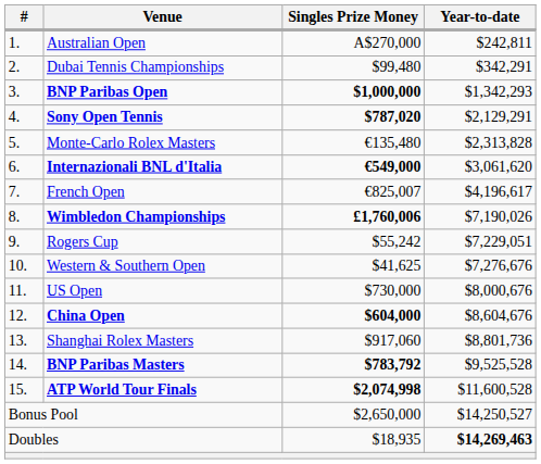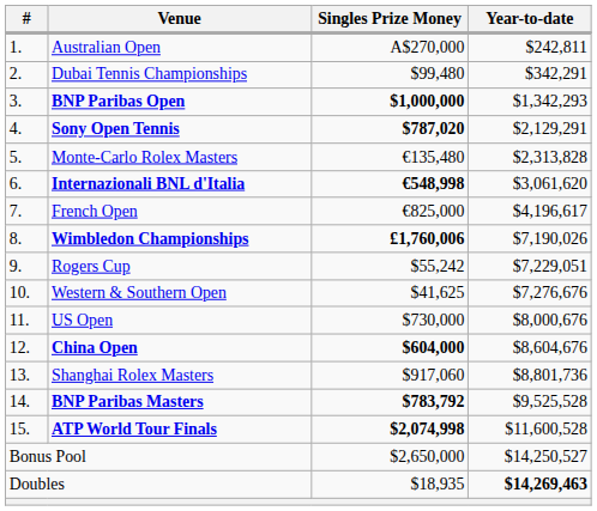 <table class="wikitable" style="font-size:90%">
 <tr>
 <th style="width:30px;">#</th>
 <th style="width:222px;">Venue</th>
 <th style="width:130px;">Singles Prize Money</th>
 <th style="width:100px;">Year-to-date</th>
 </tr>
 <tr style="text-align:center; border-bottom:3px solid darkgrey">
 </tr>
 <tr>
 <td>1.</td>
 <td><a href='#'>Australian Open</a></td>
 <td style="text-align:right;">A$270,000</td>
 <td style="text-align:right;">$242,811</td>
 </tr>
 <tr>
 <td>2.</td>
 <td><a href='#'>Dubai Tennis Championships</a></td>
 <td style="text-align:right;">$99,480</td>
 <td style="text-align:right;">$342,291</td>
 </tr>
 <tr>
 <td>3.</td>
 <td><strong><a href='#'>BNP Paribas Open</a></strong></td>
 <td style="text-align:right;"><strong>$1,000,000</strong></td>
 <td style="text-align:right;">$1,342,293</td>
 </tr>
 <tr>
 <td>4.</td>
 <td><strong><a href='#'>Sony Open Tennis</a></strong></td>
 <td style="text-align:right;"><strong> $787,020</strong></td>
 <td style="text-align:right;">$2,129,291</td>
 </tr>
 <tr>
 <td>5.</td>
 <td><a href='#'>Monte-Carlo Rolex Masters</a></td>
 <td style="text-align:right;">€135,480</td>
 <td style="text-align:right;">$2,313,828</td>
 </tr>
 <tr>
 <td>6.</td>
 <td><strong><a href='#'>Internazionali BNL d'Italia</a></strong></td>
-<td style="text-align:right;"><strong> €549,000</strong></td>
+<td style="text-align:right;"><strong> €548,998</strong></td>
 <td style="text-align:right;">$3,061,620</td>
 </tr>
 <tr>
 <td>7.</td>
 <td><a href='#'>French Open</a></td>
-<td style="text-align:right;">€825,007</td>
+<td style="text-align:right;">€825,000</td>
 <td style="text-align:right;">$4,196,617</td>
 </tr>
 <tr>
 <td>8.</td>
 <td><strong><a href='#'>Wimbledon Championships</a></strong></td>
 <td style="text-align:right;"><strong> £1,760,006</strong></td>
 <td style="text-align:right;">$7,190,026</td>
 </tr>
 <tr>
 <td>9.</td>
 <td><a href='#'>Rogers Cup</a></td>
 <td style="text-align:right;">$55,242</td>
 <td style="text-align:right;">$7,229,051</td>
 </tr>
 <tr>
 <td>10.</td>
 <td><a href='#'>Western & Southern Open</a></td>
 <td style="text-align:right;">$41,625</td>
 <td style="text-align:right;">$7,276,676</td>
 </tr>
 <tr>
 <td>11.</td>
 <td><a href='#'>US Open</a></td>
 <td style="text-align:right;">$730,000</td>
 <td style="text-align:right;">$8,000,676</td>
 </tr>
 <tr>
 <td>12.</td>
 <td><strong><a href='#'>China Open</a></strong></td>
 <td style="text-align:right;"><strong>$604,000</strong></td>
 <td style="text-align:right;">$8,604,676</td>
 </tr>
 <tr>
 <td>13.</td>
 <td><a href='#'>Shanghai Rolex Masters</a></td>
 <td style="text-align:right;">$917,060</td>
 <td style="text-align:right;">$8,801,736</td>
 </tr>
 <tr>
 <td>14.</td>
 <td><strong><a href='#'>BNP Paribas Masters</a></strong></td>
 <td style="text-align:right;"><strong>$783,792</strong></td>
 <td style="text-align:right;">$9,525,528</td>
 </tr>
 <tr>
 <td>15.</td>
 <td><strong><a href='#'>ATP World Tour Finals</a></strong></td>
 <td style="text-align:right;"><strong>$2,074,998</strong></td>
 <td style="text-align:right;">$11,600,528</td>
 </tr>
 <tr>
 <td colspan=2>Bonus Pool</td>
 <td style="text-align:right;">$2,650,000</td>
 <td style="text-align:right;">$14,250,527</td>
 </tr>
 <tr>
 <td colspan=2>Doubles</td>
 <td style="text-align:right;">$18,935</td>
 <td style="text-align:right;"><strong>$14,269,463</strong></td>
 </tr>
 <tr>
 <th colspan=9></th>
 </tr>
 </table>
